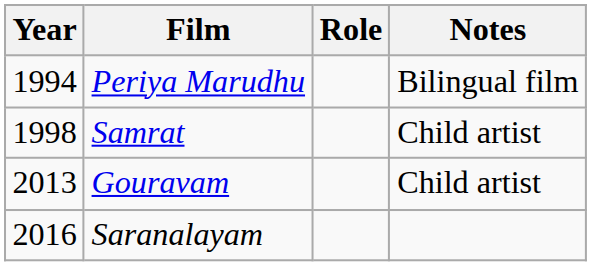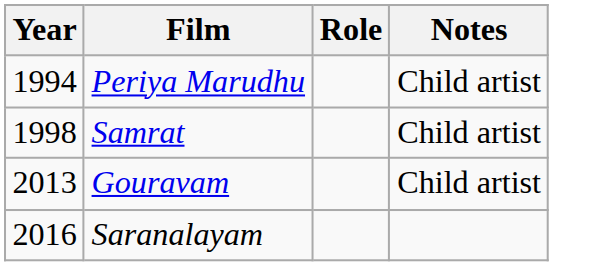 <table class="wikitable">
 <tr>
 <th>Year</th>
 <th>Film</th>
 <th>Role</th>
 <th>Notes</th>
 </tr>
 <tr>
 <td>1994</td>
 <td><em><a href='#'>Periya Marudhu</a></em></td>
 <td></td>
-<td>Bilingual film</td>
+<td>Child artist</td>
 </tr>
 <tr>
 <td>1998</td>
 <td><em><a href='#'>Samrat</a></em></td>
 <td></td>
 <td>Child artist</td>
 </tr>
 <tr>
 <td>2013</td>
 <td><em><a href='#'>Gouravam</a></em></td>
 <td></td>
 <td>Child artist</td>
 </tr>
 <tr>
 <td>2016</td>
 <td><em>Saranalayam</em></td>
 <td></td>
 <td></td>
 </tr>
 </table>
